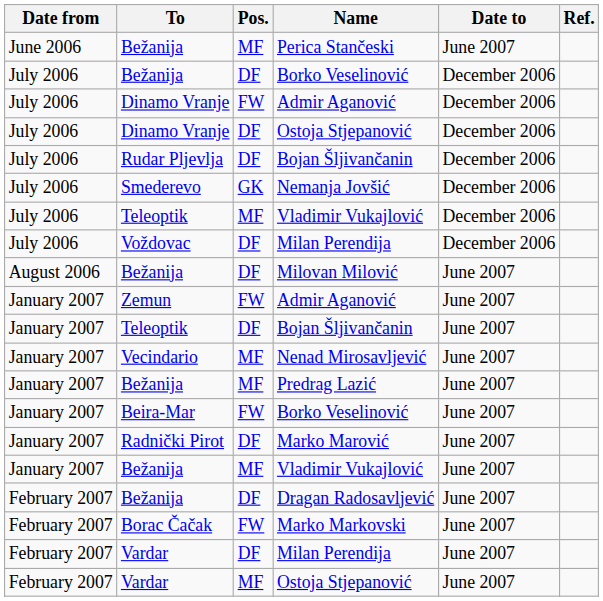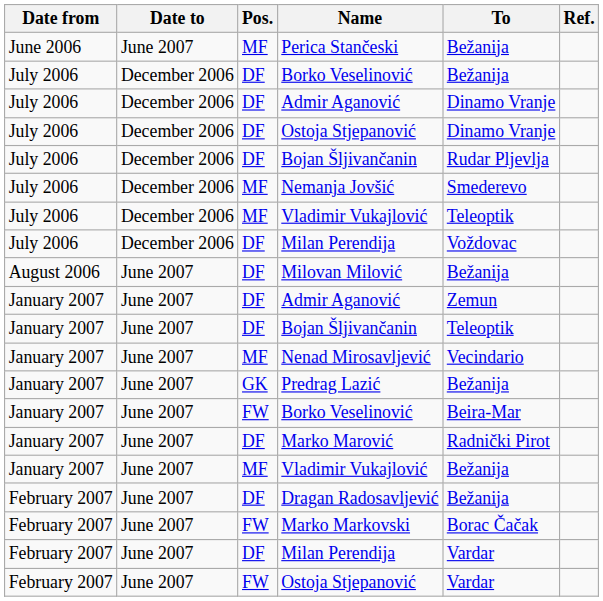 <table class="wikitable">
 <tr>
 <th>Date from</th>
-<th>To</th>
+<th>Date to</th>
 <th>Pos.</th>
 <th>Name</th>
-<th>Date to</th>
+<th>To</th>
 <th>Ref.</th>
 </tr>
 <tr>
 <td>June 2006</td>
-<td> <a href='#'>Bežanija</a></td>
+<td>June 2007</td>
 <td><a href='#'>MF</a></td>
 <td> <a href='#'>Perica Stančeski</a></td>
-<td>June 2007</td>
+<td> <a href='#'>Bežanija</a></td>
 <td></td>
 </tr>
 <tr>
 <td>July 2006</td>
-<td> <a href='#'>Bežanija</a></td>
+<td>December 2006</td>
 <td><a href='#'>DF</a></td>
 <td> <a href='#'>Borko Veselinović</a></td>
-<td>December 2006</td>
+<td> <a href='#'>Bežanija</a></td>
 <td></td>
 </tr>
 <tr>
 <td>July 2006</td>
+<td>December 2006</td>
+<td><a href='#'>DF</a></td>
+<td> <a href='#'>Admir Aganović</a></td>
 <td> <a href='#'>Dinamo Vranje</a></td>
-<td><a href='#'>FW</a></td>
-<td> <a href='#'>Admir Aganović</a></td>
-<td>December 2006</td>
 <td></td>
 </tr>
 <tr>
 <td>July 2006</td>
-<td> <a href='#'>Dinamo Vranje</a></td>
+<td>December 2006</td>
 <td><a href='#'>DF</a></td>
 <td> <a href='#'>Ostoja Stjepanović</a></td>
-<td>December 2006</td>
+<td> <a href='#'>Dinamo Vranje</a></td>
 <td></td>
 </tr>
 <tr>
 <td>July 2006</td>
-<td> <a href='#'>Rudar Pljevlja</a></td>
+<td>December 2006</td>
 <td><a href='#'>DF</a></td>
 <td> <a href='#'>Bojan Šljivančanin</a></td>
-<td>December 2006</td>
+<td> <a href='#'>Rudar Pljevlja</a></td>
 <td></td>
 </tr>
 <tr>
 <td>July 2006</td>
+<td>December 2006</td>
+<td><a href='#'>MF</a></td>
+<td> <a href='#'>Nemanja Jovšić</a></td>
 <td> <a href='#'>Smederevo</a></td>
-<td><a href='#'>GK</a></td>
-<td> <a href='#'>Nemanja Jovšić</a></td>
-<td>December 2006</td>
 <td></td>
 </tr>
 <tr>
 <td>July 2006</td>
-<td> <a href='#'>Teleoptik</a></td>
+<td>December 2006</td>
 <td><a href='#'>MF</a></td>
 <td> <a href='#'>Vladimir Vukajlović</a></td>
-<td>December 2006</td>
+<td> <a href='#'>Teleoptik</a></td>
 <td></td>
 </tr>
 <tr>
 <td>July 2006</td>
-<td> <a href='#'>Voždovac</a></td>
+<td>December 2006</td>
 <td><a href='#'>DF</a></td>
 <td> <a href='#'>Milan Perendija</a></td>
-<td>December 2006</td>
+<td> <a href='#'>Voždovac</a></td>
 <td></td>
 </tr>
 <tr>
 <td>August 2006</td>
-<td> <a href='#'>Bežanija</a></td>
+<td>June 2007</td>
 <td><a href='#'>DF</a></td>
 <td> <a href='#'>Milovan Milović</a></td>
-<td>June 2007</td>
+<td> <a href='#'>Bežanija</a></td>
 <td></td>
 </tr>
 <tr>
 <td>January 2007</td>
+<td>June 2007</td>
+<td><a href='#'>DF</a></td>
+<td> <a href='#'>Admir Aganović</a></td>
 <td> <a href='#'>Zemun</a></td>
-<td><a href='#'>FW</a></td>
-<td> <a href='#'>Admir Aganović</a></td>
-<td>June 2007</td>
 <td></td>
 </tr>
 <tr>
 <td>January 2007</td>
-<td> <a href='#'>Teleoptik</a></td>
+<td>June 2007</td>
 <td><a href='#'>DF</a></td>
 <td> <a href='#'>Bojan Šljivančanin</a></td>
-<td>June 2007</td>
+<td> <a href='#'>Teleoptik</a></td>
 <td></td>
 </tr>
 <tr>
 <td>January 2007</td>
-<td> <a href='#'>Vecindario</a></td>
+<td>June 2007</td>
 <td><a href='#'>MF</a></td>
 <td> <a href='#'>Nenad Mirosavljević</a></td>
-<td>June 2007</td>
+<td> <a href='#'>Vecindario</a></td>
 <td></td>
 </tr>
 <tr>
 <td>January 2007</td>
+<td>June 2007</td>
+<td><a href='#'>GK</a></td>
+<td> <a href='#'>Predrag Lazić</a></td>
 <td> <a href='#'>Bežanija</a></td>
-<td><a href='#'>MF</a></td>
-<td> <a href='#'>Predrag Lazić</a></td>
-<td>June 2007</td>
 <td></td>
 </tr>
 <tr>
 <td>January 2007</td>
-<td> <a href='#'>Beira-Mar</a></td>
+<td>June 2007</td>
 <td><a href='#'>FW</a></td>
 <td> <a href='#'>Borko Veselinović</a></td>
-<td>June 2007</td>
+<td> <a href='#'>Beira-Mar</a></td>
 <td></td>
 </tr>
 <tr>
 <td>January 2007</td>
-<td> <a href='#'>Radnički Pirot</a></td>
+<td>June 2007</td>
 <td><a href='#'>DF</a></td>
 <td> <a href='#'>Marko Marović</a></td>
-<td>June 2007</td>
+<td> <a href='#'>Radnički Pirot</a></td>
 <td></td>
 </tr>
 <tr>
 <td>January 2007</td>
-<td> <a href='#'>Bežanija</a></td>
+<td>June 2007</td>
 <td><a href='#'>MF</a></td>
 <td> <a href='#'>Vladimir Vukajlović</a></td>
-<td>June 2007</td>
+<td> <a href='#'>Bežanija</a></td>
 <td></td>
 </tr>
 <tr>
 <td>February 2007</td>
-<td> <a href='#'>Bežanija</a></td>
+<td>June 2007</td>
 <td><a href='#'>DF</a></td>
 <td> <a href='#'>Dragan Radosavljević</a></td>
-<td>June 2007</td>
+<td> <a href='#'>Bežanija</a></td>
 <td></td>
 </tr>
 <tr>
 <td>February 2007</td>
-<td> <a href='#'>Borac Čačak</a></td>
+<td>June 2007</td>
 <td><a href='#'>FW</a></td>
 <td> <a href='#'>Marko Markovski</a></td>
-<td>June 2007</td>
+<td> <a href='#'>Borac Čačak</a></td>
 <td></td>
 </tr>
 <tr>
 <td>February 2007</td>
-<td> <a href='#'>Vardar</a></td>
+<td>June 2007</td>
 <td><a href='#'>DF</a></td>
 <td> <a href='#'>Milan Perendija</a></td>
-<td>June 2007</td>
+<td> <a href='#'>Vardar</a></td>
 <td></td>
 </tr>
 <tr>
 <td>February 2007</td>
+<td>June 2007</td>
+<td><a href='#'>FW</a></td>
+<td> <a href='#'>Ostoja Stjepanović</a></td>
 <td> <a href='#'>Vardar</a></td>
-<td><a href='#'>MF</a></td>
-<td> <a href='#'>Ostoja Stjepanović</a></td>
-<td>June 2007</td>
 <td></td>
 </tr>
 </table>
